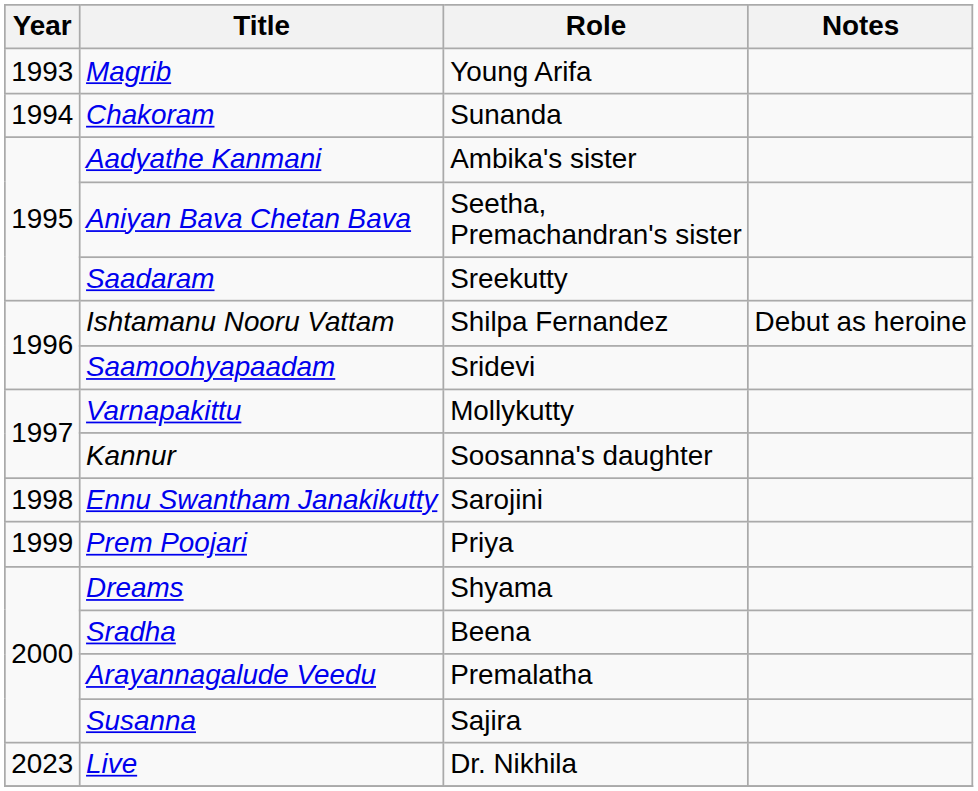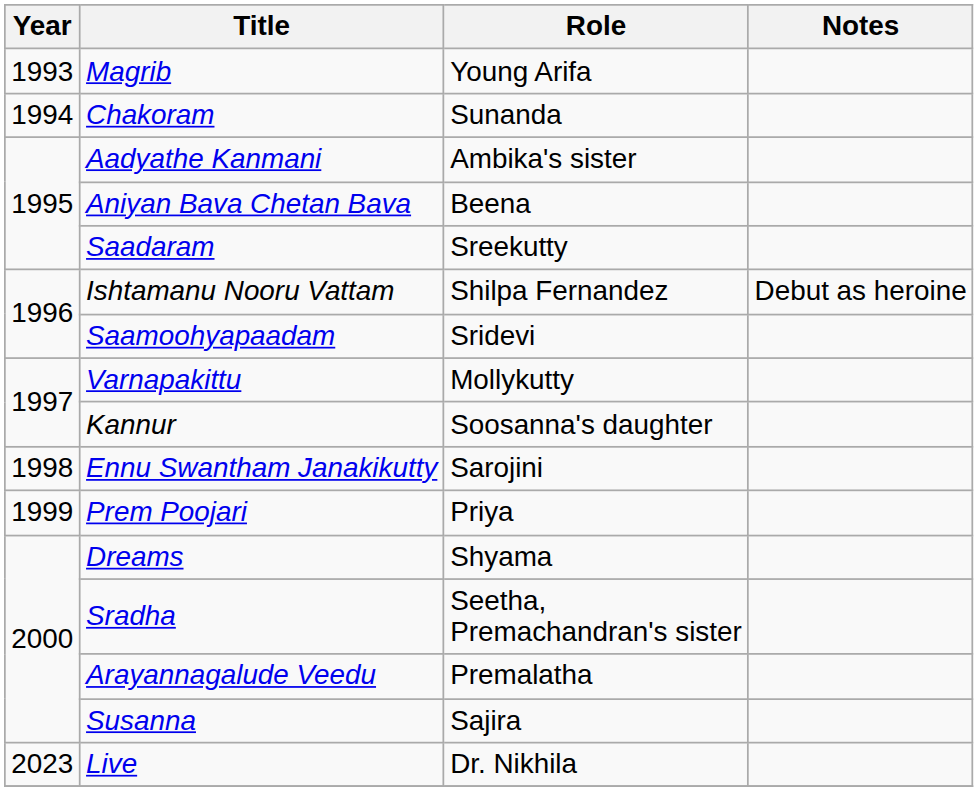 <table class="wikitable sortable">
 <tr>
 <th>Year</th>
 <th>Title</th>
 <th>Role</th>
 <th class="unsortable">Notes</th>
 </tr>
 <tr>
 <td>1993</td>
 <td><em><a href='#'>Magrib</a></em></td>
 <td>Young Arifa</td>
 <td></td>
 </tr>
 <tr>
 <td>1994</td>
 <td><em><a href='#'>Chakoram</a></em></td>
 <td>Sunanda</td>
 <td></td>
 </tr>
 <tr>
 <td rowspan=3>1995</td>
 <td><em><a href='#'>Aadyathe Kanmani</a></em></td>
 <td>Ambika's sister</td>
 <td></td>
 </tr>
 <tr>
 <td><em><a href='#'>Aniyan Bava Chetan Bava</a></em></td>
-<td>Seetha,<br>Premachandran's sister</td>
+<td>Beena</td>
 <td></td>
 </tr>
 <tr>
 <td><em><a href='#'>Saadaram</a></em></td>
 <td>Sreekutty</td>
 <td></td>
 </tr>
 <tr>
 <td rowspan=2>1996</td>
 <td><em>Ishtamanu Nooru Vattam</em></td>
 <td>Shilpa Fernandez</td>
 <td>Debut as heroine</td>
 </tr>
 <tr>
 <td><em><a href='#'>Saamoohyapaadam</a></em></td>
 <td>Sridevi</td>
 <td></td>
 </tr>
 <tr>
 <td rowspan=2>1997</td>
 <td><em><a href='#'>Varnapakittu</a></em></td>
 <td>Mollykutty</td>
 <td></td>
 </tr>
 <tr>
 <td><em>Kannur</em></td>
 <td>Soosanna's daughter</td>
 <td></td>
 </tr>
 <tr>
 <td>1998</td>
 <td><em><a href='#'>Ennu Swantham Janakikutty</a></em></td>
 <td>Sarojini</td>
 <td></td>
 </tr>
 <tr>
 <td>1999</td>
 <td><em><a href='#'>Prem Poojari</a></em></td>
 <td>Priya</td>
 <td></td>
 </tr>
 <tr>
 <td rowspan=4>2000</td>
 <td><em><a href='#'>Dreams</a></em></td>
 <td>Shyama</td>
 <td></td>
 </tr>
 <tr>
 <td><em><a href='#'>Sradha</a></em></td>
-<td>Beena</td>
+<td>Seetha,<br>Premachandran's sister</td>
 <td></td>
 </tr>
 <tr>
 <td><em><a href='#'>Arayannagalude Veedu</a></em></td>
 <td>Premalatha</td>
 <td></td>
 </tr>
 <tr>
 <td><em><a href='#'>Susanna</a></em></td>
 <td>Sajira</td>
 <td></td>
 </tr>
 <tr>
 <td>2023</td>
 <td><em><a href='#'>Live</a></em></td>
 <td>Dr. Nikhila</td>
 <td></td>
 </tr>
 <tr>
 </tr>
 </table>
